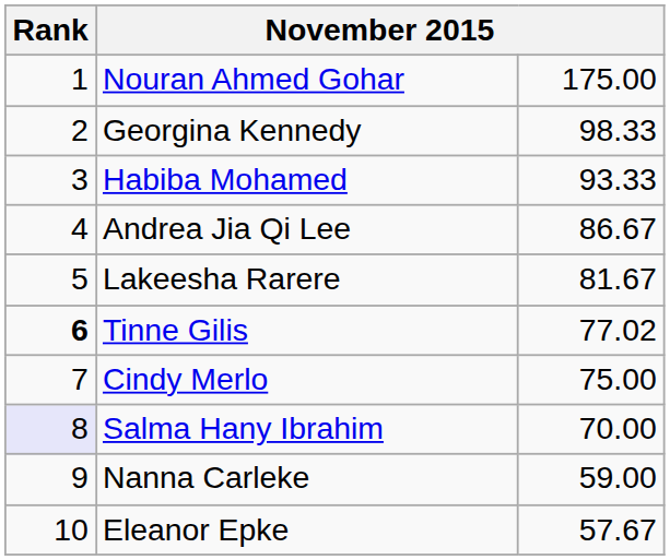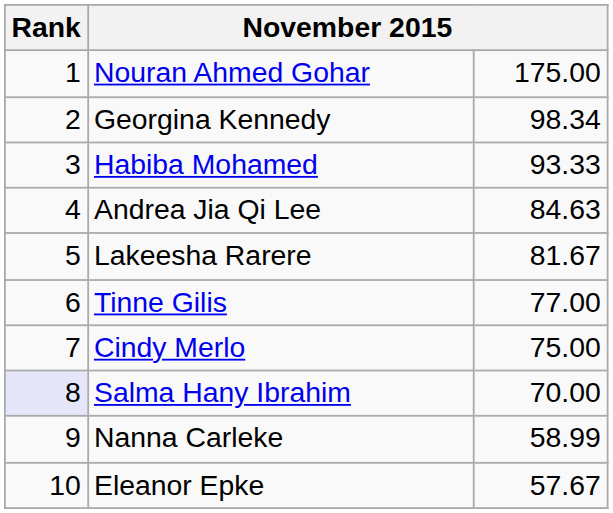 <table class=wikitable style="font-size:98%;">
 <tr>
 <th>Rank</th>
 <th colspan=2 width="280">November 2015</th>
 </tr>
 <tr>
 <td align=right>1</td>
 <td> <a href='#'>Nouran Ahmed Gohar</a></td>
 <td align=right>175.00</td>
 </tr>
 <tr>
 <td align=right>2</td>
 <td> Georgina Kennedy</td>
-<td align=right>98.33</td>
+<td align=right>98.34</td>
 </tr>
 <tr>
 <td align=right>3</td>
 <td> <a href='#'>Habiba Mohamed</a></td>
 <td align=right>93.33</td>
 </tr>
 <tr>
 <td align=right>4</td>
 <td> Andrea Jia Qi Lee</td>
-<td align=right>86.67</td>
+<td align=right>84.63</td>
 </tr>
 <tr>
 <td align=right>5</td>
 <td> Lakeesha Rarere</td>
 <td align=right>81.67</td>
 </tr>
 <tr>
-<td align=right><strong>6</strong></td>
+<td align=right>6</td>
 <td> <a href='#'>Tinne Gilis</a></td>
-<td align=right>77.02</td>
+<td align=right>77.00</td>
 </tr>
 <tr>
 <td align=right>7</td>
 <td> <a href='#'>Cindy Merlo</a></td>
 <td align=right>75.00</td>
 </tr>
 <tr>
 <td align=right style="background: lavender;">8</td>
 <td> <a href='#'>Salma Hany Ibrahim</a></td>
 <td align=right>70.00</td>
 </tr>
 <tr>
 <td align=right>9</td>
 <td> Nanna Carleke</td>
-<td align=right>59.00</td>
+<td align=right>58.99</td>
 </tr>
 <tr>
 <td align=right>10</td>
 <td> Eleanor Epke</td>
 <td align=right>57.67</td>
 </tr>
 </table>
